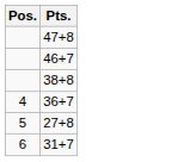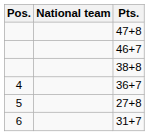 <table class=wikitable>
 <tr>
 <th>Pos.</th>
+<th>National team</th>
 <th>Pts.</th>
 </tr>
 <tr align=center>
 <td></td>
+<td align=left></td>
 <td>47+8</td>
 </tr>
 <tr align=center>
 <td></td>
+<td align=left></td>
 <td>46+7</td>
 </tr>
 <tr align=center>
 <td></td>
+<td align=left></td>
 <td>38+8</td>
 </tr>
 <tr align=center>
 <td>4</td>
+<td align=left></td>
 <td>36+7</td>
 </tr>
 <tr align=center>
 <td>5</td>
+<td align=left></td>
 <td>27+8</td>
 </tr>
 <tr align=center>
 <td>6</td>
+<td align=left></td>
 <td>31+7</td>
 </tr>
 </table>
